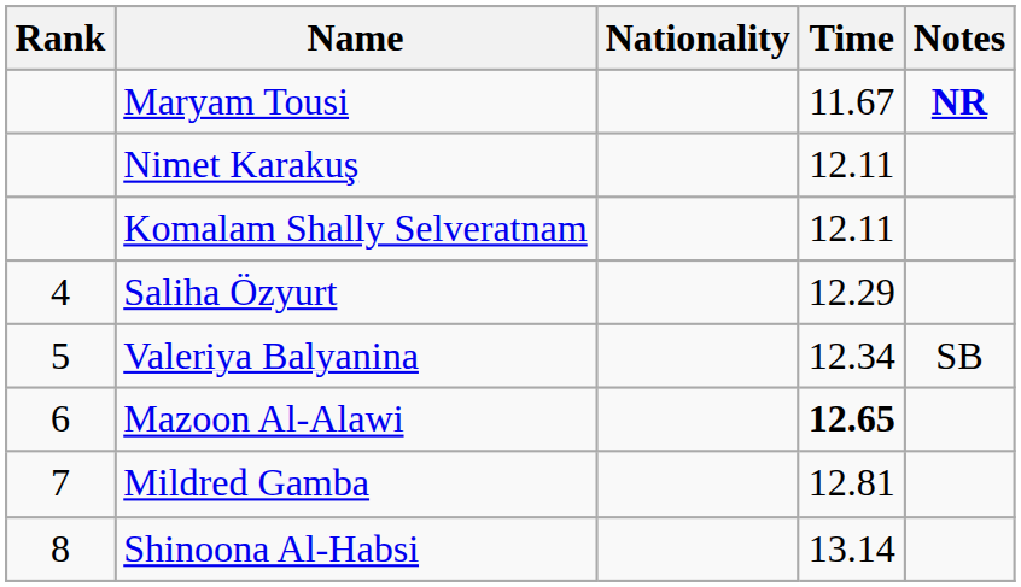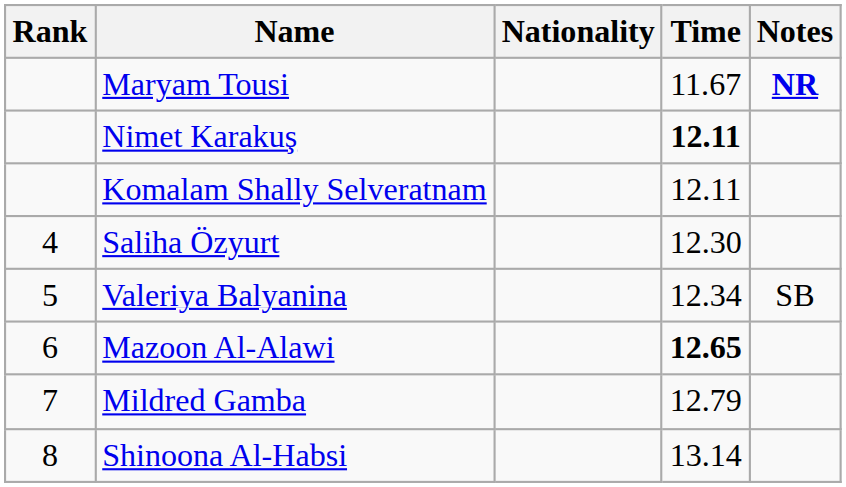 <table class="wikitable sortable" style="text-align:center;font-size:95%">
 <tr>
 <th>Rank</th>
 <th>Name</th>
 <th>Nationality</th>
 <th>Time</th>
 <th>Notes</th>
 </tr>
 <tr>
 <td></td>
 <td align=left><a href='#'>Maryam Tousi</a></td>
 <td align=left></td>
 <td>11.67</td>
 <td><strong><a href='#'>NR</a></strong></td>
 </tr>
 <tr>
 <td></td>
 <td align=left><a href='#'>Nimet Karakuş</a></td>
 <td align=left></td>
-<td>12.11</td>
+<td><strong>12.11</strong></td>
 <td></td>
 </tr>
 <tr>
 <td></td>
 <td align=left><a href='#'>Komalam Shally Selveratnam</a></td>
 <td align=left></td>
 <td>12.11</td>
 <td></td>
 </tr>
 <tr>
 <td>4</td>
 <td align=left><a href='#'>Saliha Özyurt</a></td>
 <td align=left></td>
-<td>12.29</td>
+<td>12.30</td>
 <td></td>
 </tr>
 <tr>
 <td>5</td>
 <td align=left><a href='#'>Valeriya Balyanina</a></td>
 <td align=left></td>
 <td>12.34</td>
 <td>SB</td>
 </tr>
 <tr>
 <td>6</td>
 <td align=left><a href='#'>Mazoon Al-Alawi</a></td>
 <td align=left></td>
 <td><strong>12.65</strong></td>
 <td></td>
 </tr>
 <tr>
 <td>7</td>
 <td align=left><a href='#'>Mildred Gamba</a></td>
 <td align=left></td>
-<td>12.81</td>
+<td>12.79</td>
 <td></td>
 </tr>
 <tr>
 <td>8</td>
 <td align=left><a href='#'>Shinoona Al-Habsi</a></td>
 <td align=left></td>
 <td>13.14</td>
 <td></td>
 </tr>
 </table>
